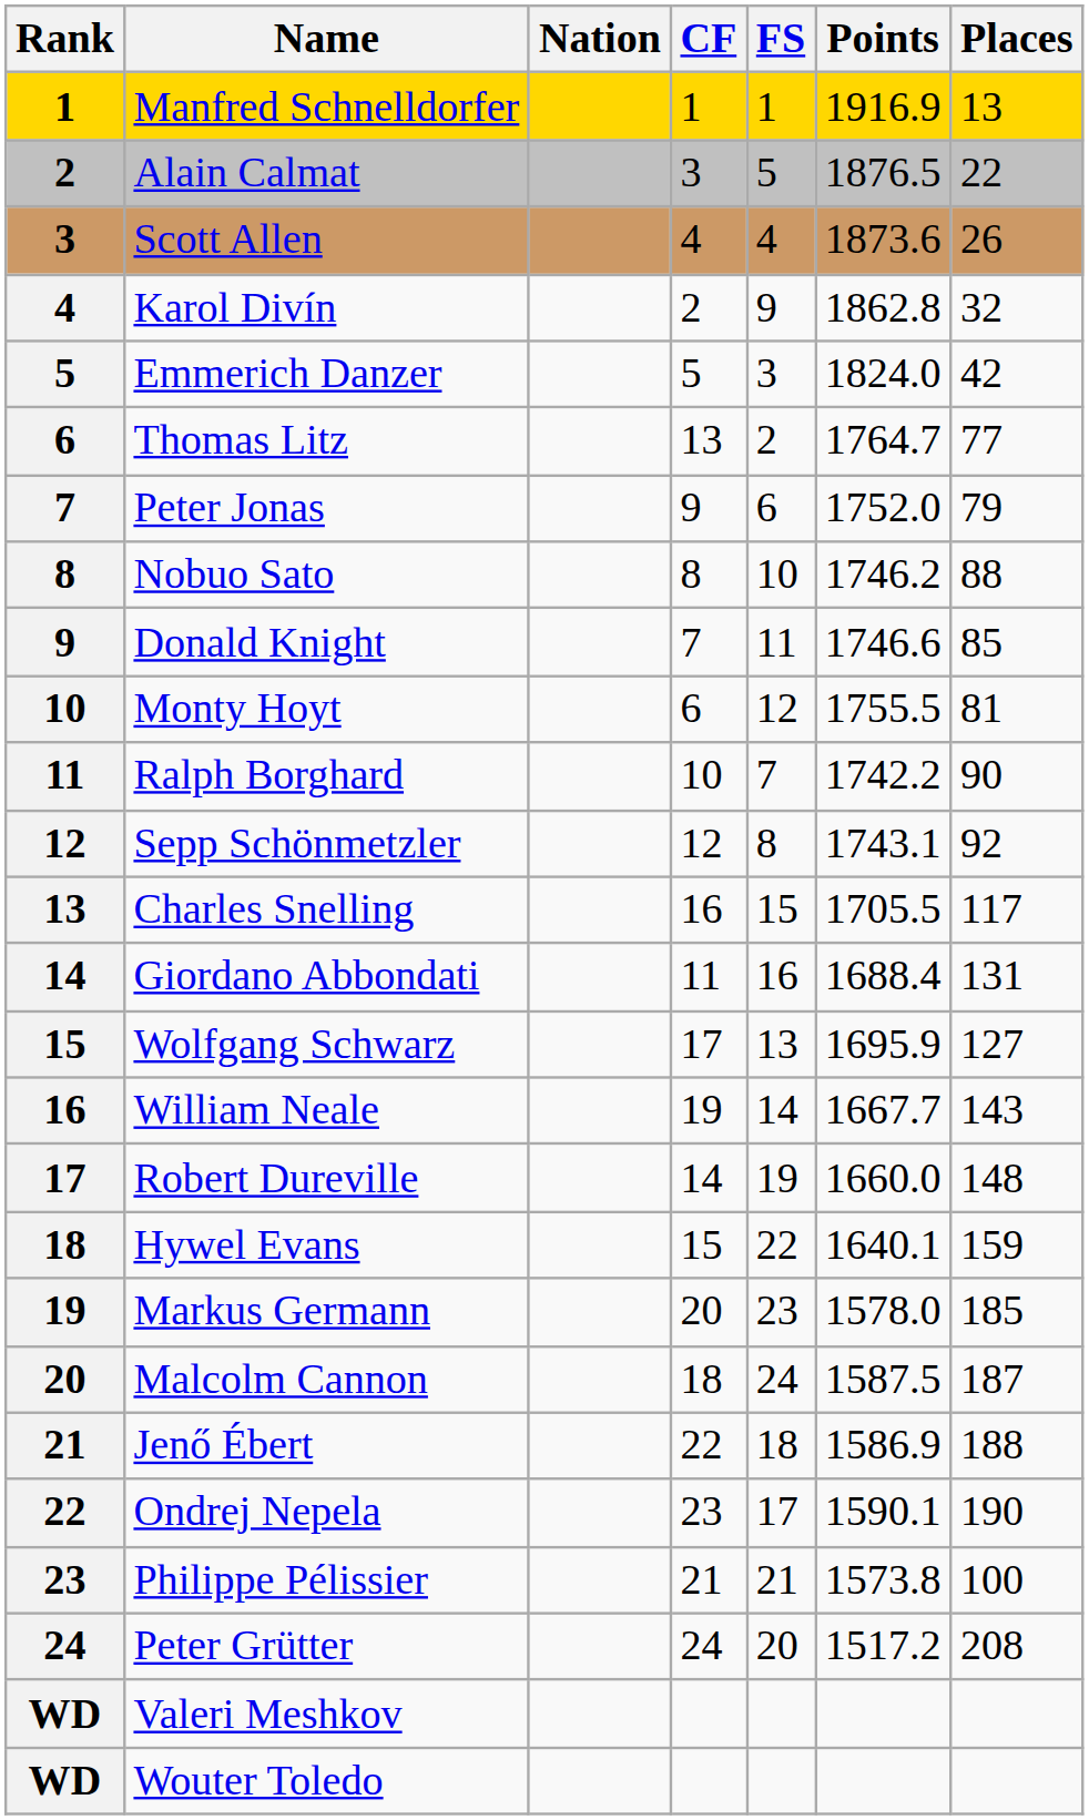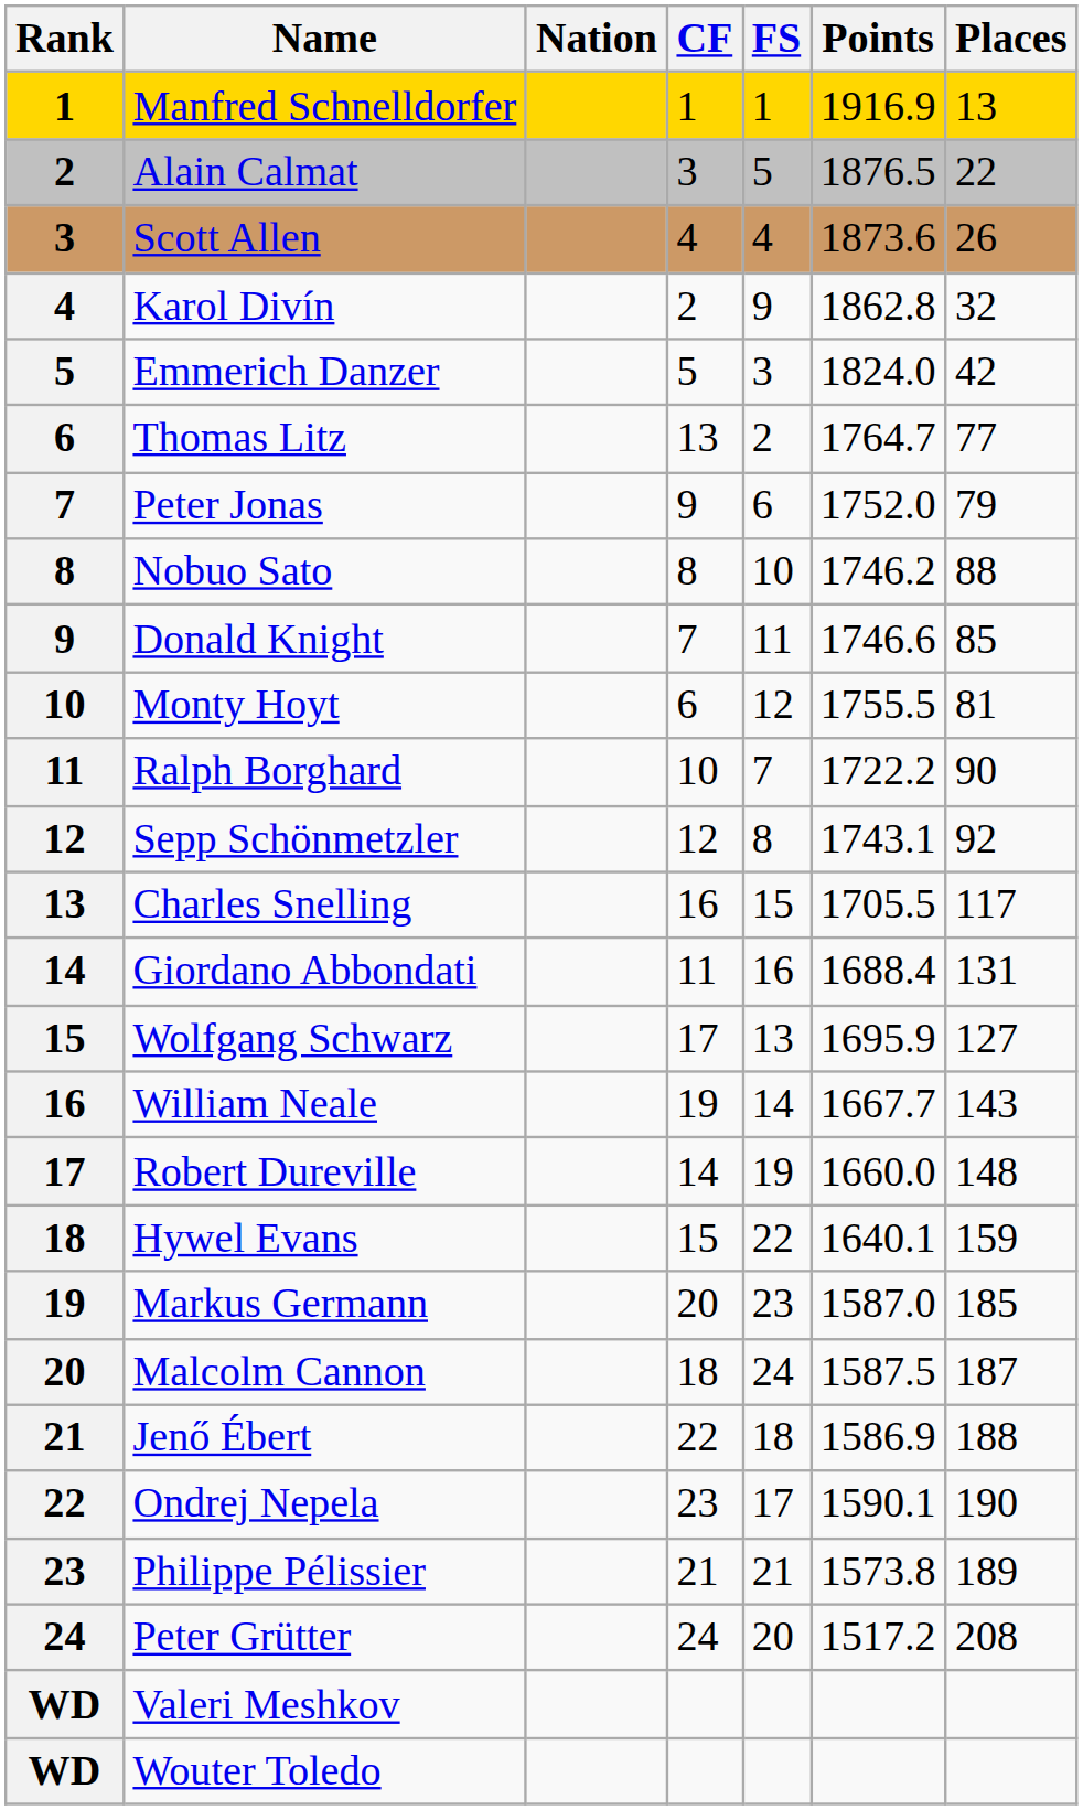 <table class="wikitable">
 <tr>
 <th>Rank</th>
 <th>Name</th>
 <th>Nation</th>
 <th><a href='#'>CF</a></th>
 <th><a href='#'>FS</a></th>
 <th>Points</th>
 <th>Places</th>
 </tr>
 <tr bgcolor="gold">
 <td align="center"><strong>1</strong></td>
 <td><a href='#'>Manfred Schnelldorfer</a></td>
 <td></td>
 <td>1</td>
 <td>1</td>
 <td>1916.9</td>
 <td>13</td>
 </tr>
 <tr bgcolor="silver">
 <td align="center"><strong>2</strong></td>
 <td><a href='#'>Alain Calmat</a></td>
 <td></td>
 <td>3</td>
 <td>5</td>
 <td>1876.5</td>
 <td>22</td>
 </tr>
 <tr bgcolor="cc9966">
 <td align="center"><strong>3</strong></td>
 <td><a href='#'>Scott Allen</a></td>
 <td></td>
 <td>4</td>
 <td>4</td>
 <td>1873.6</td>
 <td>26</td>
 </tr>
 <tr>
 <th>4</th>
 <td><a href='#'>Karol Divín</a></td>
 <td></td>
 <td>2</td>
 <td>9</td>
 <td>1862.8</td>
 <td>32</td>
 </tr>
 <tr>
 <th>5</th>
 <td><a href='#'>Emmerich Danzer</a></td>
 <td></td>
 <td>5</td>
 <td>3</td>
 <td>1824.0</td>
 <td>42</td>
 </tr>
 <tr>
 <th>6</th>
 <td><a href='#'>Thomas Litz</a></td>
 <td></td>
 <td>13</td>
 <td>2</td>
 <td>1764.7</td>
 <td>77</td>
 </tr>
 <tr>
 <th>7</th>
 <td><a href='#'>Peter Jonas</a></td>
 <td></td>
 <td>9</td>
 <td>6</td>
 <td>1752.0</td>
 <td>79</td>
 </tr>
 <tr>
 <th>8</th>
 <td><a href='#'>Nobuo Sato</a></td>
 <td></td>
 <td>8</td>
 <td>10</td>
 <td>1746.2</td>
 <td>88</td>
 </tr>
 <tr>
 <th>9</th>
 <td><a href='#'>Donald Knight</a></td>
 <td></td>
 <td>7</td>
 <td>11</td>
 <td>1746.6</td>
 <td>85</td>
 </tr>
 <tr>
 <th>10</th>
 <td><a href='#'>Monty Hoyt</a></td>
 <td></td>
 <td>6</td>
 <td>12</td>
 <td>1755.5</td>
 <td>81</td>
 </tr>
 <tr>
 <th>11</th>
 <td><a href='#'>Ralph Borghard</a></td>
 <td></td>
 <td>10</td>
 <td>7</td>
-<td>1742.2</td>
+<td>1722.2</td>
 <td>90</td>
 </tr>
 <tr>
 <th>12</th>
 <td><a href='#'>Sepp Schönmetzler</a></td>
 <td></td>
 <td>12</td>
 <td>8</td>
 <td>1743.1</td>
 <td>92</td>
 </tr>
 <tr>
 <th>13</th>
 <td><a href='#'>Charles Snelling</a></td>
 <td></td>
 <td>16</td>
 <td>15</td>
 <td>1705.5</td>
 <td>117</td>
 </tr>
 <tr>
 <th>14</th>
 <td><a href='#'>Giordano Abbondati</a></td>
 <td></td>
 <td>11</td>
 <td>16</td>
 <td>1688.4</td>
 <td>131</td>
 </tr>
 <tr>
 <th>15</th>
 <td><a href='#'>Wolfgang Schwarz</a></td>
 <td></td>
 <td>17</td>
 <td>13</td>
 <td>1695.9</td>
 <td>127</td>
 </tr>
 <tr>
 <th>16</th>
 <td><a href='#'>William Neale</a></td>
 <td></td>
 <td>19</td>
 <td>14</td>
 <td>1667.7</td>
 <td>143</td>
 </tr>
 <tr>
 <th>17</th>
 <td><a href='#'>Robert Dureville</a></td>
 <td></td>
 <td>14</td>
 <td>19</td>
 <td>1660.0</td>
 <td>148</td>
 </tr>
 <tr>
 <th>18</th>
 <td><a href='#'>Hywel Evans</a></td>
 <td></td>
 <td>15</td>
 <td>22</td>
 <td>1640.1</td>
 <td>159</td>
 </tr>
 <tr>
 <th>19</th>
 <td><a href='#'>Markus Germann</a></td>
 <td></td>
 <td>20</td>
 <td>23</td>
-<td>1578.0</td>
+<td>1587.0</td>
 <td>185</td>
 </tr>
 <tr>
 <th>20</th>
 <td><a href='#'>Malcolm Cannon</a></td>
 <td></td>
 <td>18</td>
 <td>24</td>
 <td>1587.5</td>
 <td>187</td>
 </tr>
 <tr>
 <th>21</th>
 <td><a href='#'>Jenő Ébert</a></td>
 <td></td>
 <td>22</td>
 <td>18</td>
 <td>1586.9</td>
 <td>188</td>
 </tr>
 <tr>
 <th>22</th>
 <td><a href='#'>Ondrej Nepela</a></td>
 <td></td>
 <td>23</td>
 <td>17</td>
 <td>1590.1</td>
 <td>190</td>
 </tr>
 <tr>
 <th>23</th>
 <td><a href='#'>Philippe Pélissier</a></td>
 <td></td>
 <td>21</td>
 <td>21</td>
 <td>1573.8</td>
-<td>100</td>
+<td>189</td>
 </tr>
 <tr>
 <th>24</th>
 <td><a href='#'>Peter Grütter</a></td>
 <td></td>
 <td>24</td>
 <td>20</td>
 <td>1517.2</td>
 <td>208</td>
 </tr>
 <tr>
 <th>WD</th>
 <td><a href='#'>Valeri Meshkov</a></td>
 <td></td>
 <td></td>
 <td></td>
 <td></td>
 <td></td>
 </tr>
 <tr>
 <th>WD</th>
 <td><a href='#'>Wouter Toledo</a></td>
 <td></td>
 <td></td>
 <td></td>
 <td></td>
 <td></td>
 </tr>
 </table>
